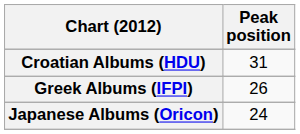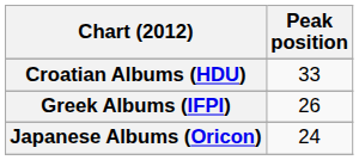 <table class="wikitable sortable plainrowheaders" style="text-align:center">
 <tr>
 <th scope="col">Chart (2012)</th>
 <th scope="col">Peak<br>position</th>
 </tr>
 <tr>
 </tr>
 <tr>
 </tr>
 <tr>
 </tr>
 <tr>
 </tr>
 <tr>
 </tr>
 <tr>
 <th scope="row">Croatian Albums (<a href='#'>HDU</a>)</th>
-<td>31</td>
+<td>33</td>
 </tr>
 <tr>
 </tr>
 <tr>
 </tr>
 <tr>
 </tr>
 <tr>
 </tr>
 <tr>
 <th scope="row">Greek Albums (<a href='#'>IFPI</a>)</th>
 <td>26</td>
 </tr>
 <tr>
 </tr>
 <tr>
 </tr>
 <tr>
 <th scope="row">Japanese Albums (<a href='#'>Oricon</a>)</th>
 <td>24</td>
 </tr>
 <tr>
 </tr>
 <tr>
 </tr>
 <tr>
 </tr>
 <tr>
 </tr>
 <tr>
 </tr>
 <tr>
 </tr>
 <tr>
 </tr>
 <tr>
 </tr>
 <tr>
 </tr>
 <tr>
 </tr>
 <tr>
 </tr>
 <tr>
 </tr>
 <tr>
 </tr>
 <tr>
 </tr>
 </table>
